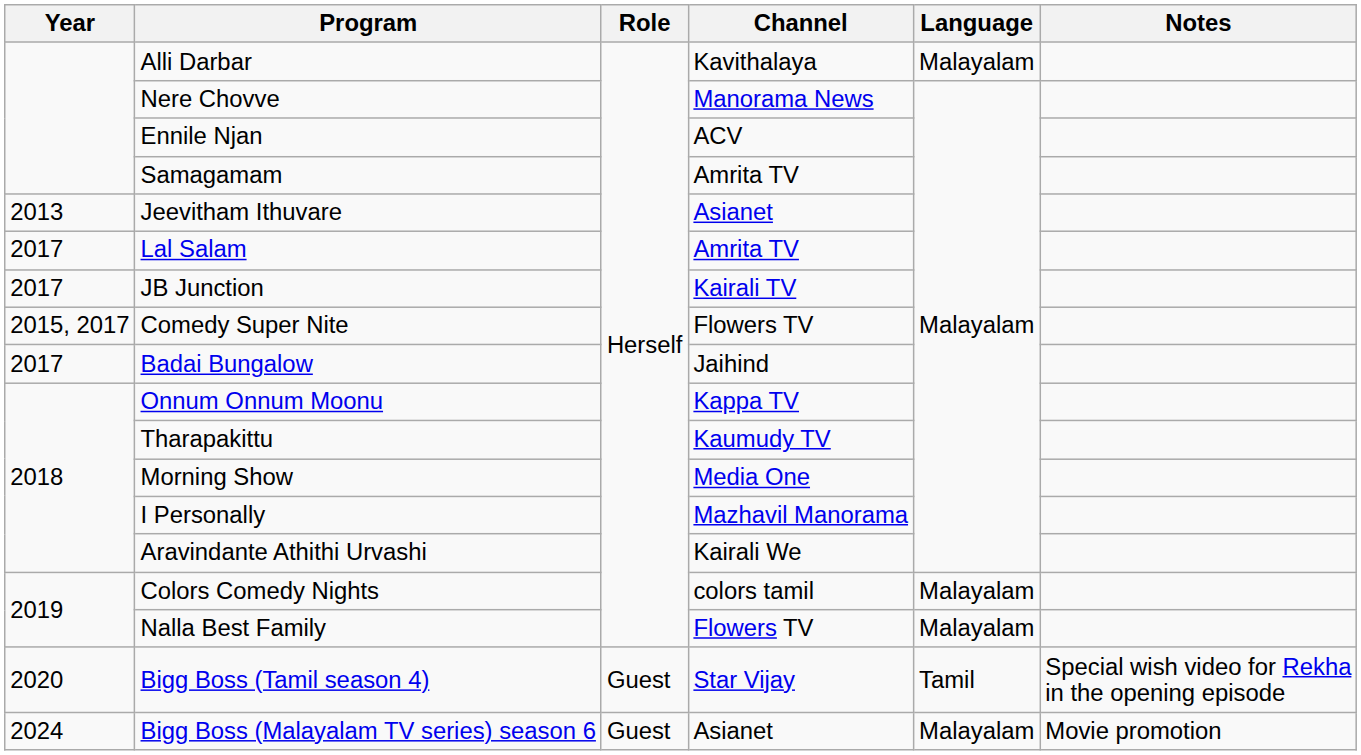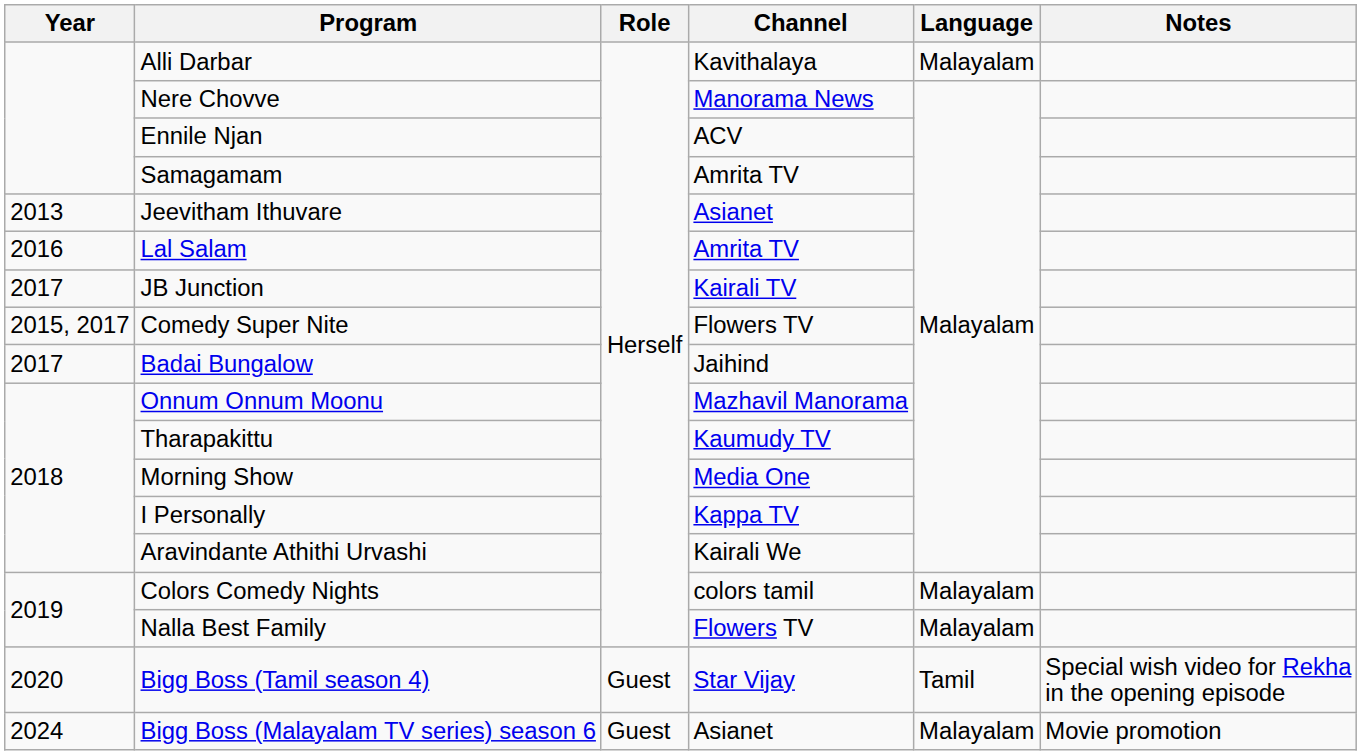 <table class="wikitable sortable">
 <tr>
 <th scope="col">Year</th>
 <th scope="col">Program</th>
 <th scope="col">Role</th>
 <th scope="col">Channel</th>
 <th scope="col">Language</th>
 <th class="unsortable" scope="col">Notes</th>
 </tr>
 <tr>
 <td rowspan="4"></td>
 <td>Alli Darbar</td>
 <td rowspan="16">Herself</td>
 <td>Kavithalaya</td>
 <td>Malayalam</td>
 <td></td>
 </tr>
 <tr>
 <td>Nere Chovve</td>
 <td><a href='#'>Manorama News</a></td>
 <td rowspan="13">Malayalam</td>
 <td></td>
 </tr>
 <tr>
 <td>Ennile Njan</td>
 <td>ACV</td>
 <td></td>
 </tr>
 <tr>
 <td>Samagamam</td>
 <td>Amrita TV</td>
 <td></td>
 </tr>
 <tr>
 <td>2013</td>
 <td>Jeevitham Ithuvare</td>
 <td><a href='#'>Asianet</a></td>
 <td></td>
 </tr>
 <tr>
-<td>2017</td>
+<td>2016</td>
 <td><a href='#'>Lal Salam</a></td>
 <td><a href='#'>Amrita TV</a></td>
 <td></td>
 </tr>
 <tr>
 <td>2017</td>
 <td>JB Junction</td>
 <td><a href='#'>Kairali TV</a></td>
 <td></td>
 </tr>
 <tr>
 <td>2015, 2017</td>
 <td>Comedy Super Nite</td>
 <td>Flowers TV</td>
 <td></td>
 </tr>
 <tr>
 <td>2017</td>
 <td><a href='#'>Badai Bungalow</a></td>
 <td>Jaihind</td>
 <td></td>
 </tr>
 <tr>
 <td rowspan="5">2018</td>
 <td><a href='#'>Onnum Onnum Moonu</a></td>
-<td><a href='#'>Kappa TV</a></td>
+<td><a href='#'>Mazhavil Manorama</a></td>
 <td></td>
 </tr>
 <tr>
 <td>Tharapakittu</td>
 <td><a href='#'>Kaumudy TV</a></td>
 <td></td>
 </tr>
 <tr>
 <td>Morning Show</td>
 <td><a href='#'>Media One</a></td>
 <td></td>
 </tr>
 <tr>
 <td>I Personally</td>
-<td><a href='#'>Mazhavil Manorama</a></td>
+<td><a href='#'>Kappa TV</a></td>
 <td></td>
 </tr>
 <tr>
 <td>Aravindante Athithi Urvashi</td>
 <td>Kairali We</td>
 <td></td>
 </tr>
 <tr>
 <td Rowspan=2>2019</td>
 <td>Colors Comedy Nights</td>
 <td>colors tamil</td>
 <td>Malayalam</td>
 <td></td>
 </tr>
 <tr>
 <td>Nalla Best Family</td>
 <td><a href='#'>Flowers</a> TV</td>
 <td>Malayalam</td>
 <td></td>
 </tr>
 <tr>
 <td>2020</td>
 <td><a href='#'>Bigg Boss (Tamil season 4)</a></td>
 <td>Guest</td>
 <td><a href='#'>Star Vijay</a></td>
 <td>Tamil</td>
 <td>Special wish video for <a href='#'>Rekha</a> <br>in the opening episode</td>
 </tr>
 <tr>
 <td>2024</td>
 <td><a href='#'>Bigg Boss (Malayalam TV series) season 6</a></td>
 <td>Guest</td>
 <td>Asianet</td>
 <td>Malayalam</td>
 <td>Movie promotion</td>
 </tr>
 </table>
